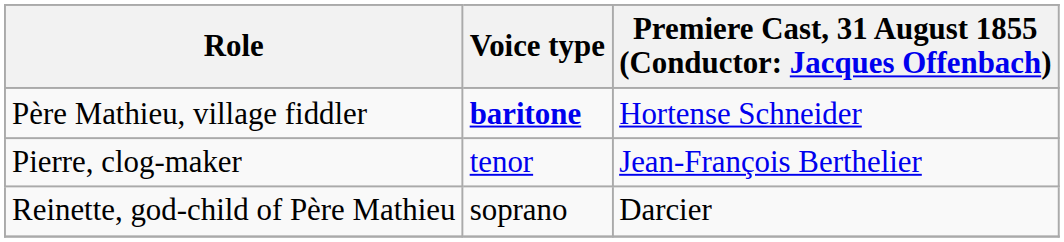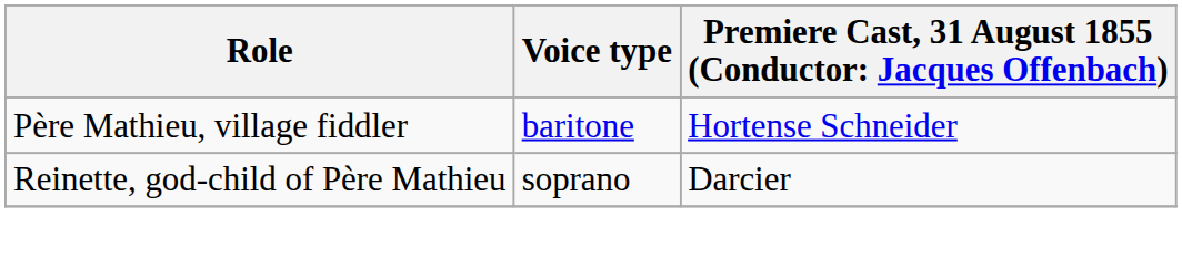 <table class="wikitable">
 <tr>
 <th>Role</th>
 <th>Voice type</th>
 <th>Premiere Cast, 31 August 1855<br>(Conductor: <a href='#'>Jacques Offenbach</a>)</th>
 </tr>
 <tr>
 <td>Père Mathieu, village fiddler</td>
-<td><strong><a href='#'>baritone</a></strong></td>
+<td><a href='#'>baritone</a></td>
 <td><a href='#'>Hortense Schneider</a></td>
-</tr>
-<tr>
-<td>Pierre, clog-maker</td>
-<td><a href='#'>tenor</a></td>
-<td><a href='#'>Jean-François Berthelier</a></td>
 </tr>
 <tr>
 <td>Reinette, god-child of Père Mathieu</td>
 <td>soprano</td>
 <td>Darcier</td>
 </tr>
 <tr>
 </tr>
 </table>
